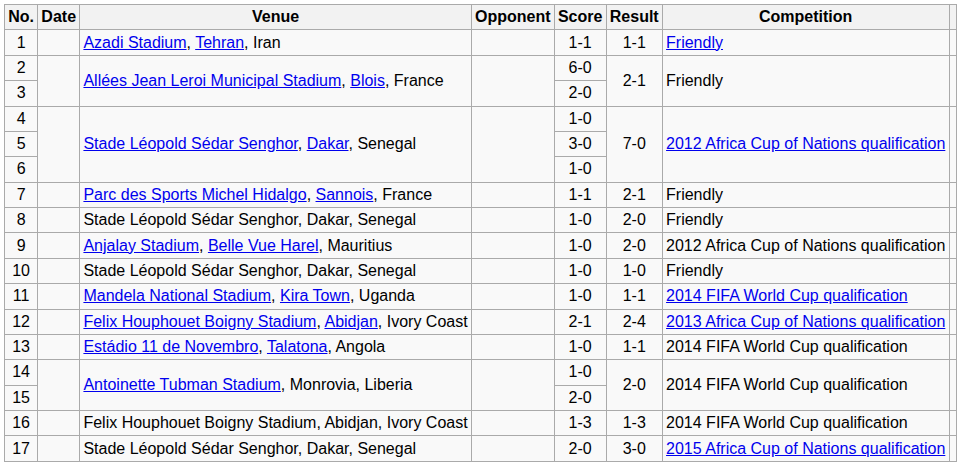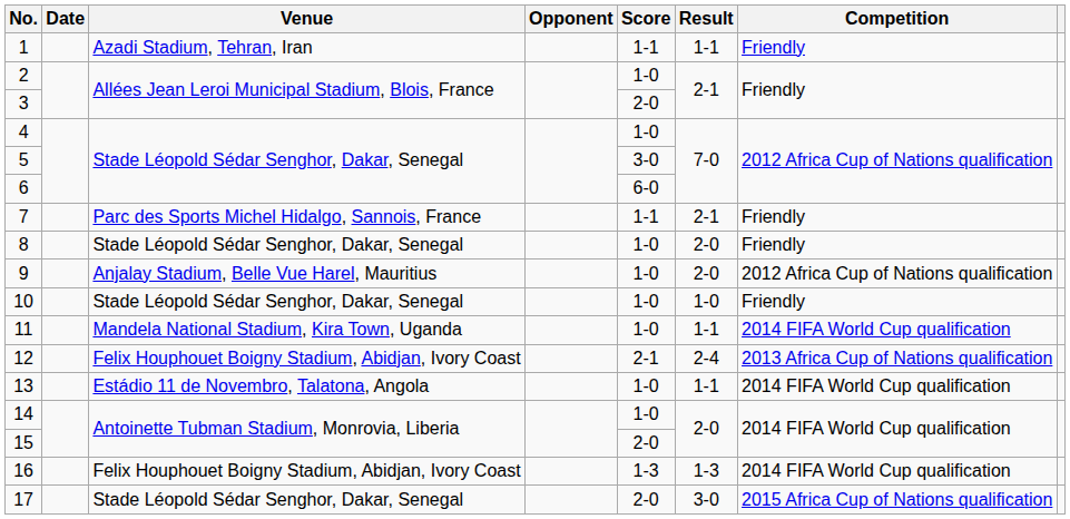 <table class="wikitable sortable">
 <tr>
 <th scope="col">No.</th>
 <th scope="col">Date</th>
 <th scope="col">Venue</th>
 <th scope="col">Opponent</th>
 <th scope="col">Score</th>
 <th scope="col">Result</th>
 <th scope="col">Competition</th>
 <th scope="col" class="unsortable"></th>
 </tr>
 <tr>
 <td style="text-align:center">1</td>
 <td></td>
 <td><a href='#'>Azadi Stadium</a>, <a href='#'>Tehran</a>, Iran</td>
 <td></td>
 <td style="text-align:center">1-1</td>
 <td style="text-align:center">1-1</td>
 <td><a href='#'>Friendly</a></td>
 <td></td>
 </tr>
 <tr>
 <td style="text-align:center">2</td>
 <td rowspan="2"></td>
 <td rowspan="2"><a href='#'>Allées Jean Leroi Municipal Stadium</a>, <a href='#'>Blois</a>, France</td>
 <td rowspan="2"></td>
-<td style="text-align:center">6-0</td>
+<td style="text-align:center">1-0</td>
 <td rowspan="2" style="text-align:center">2-1</td>
 <td rowspan="2">Friendly</td>
 <td rowspan="2"></td>
 </tr>
 <tr>
 <td style="text-align:center">3</td>
 <td style="text-align:center">2-0</td>
 </tr>
 <tr>
 <td style="text-align:center">4</td>
 <td rowspan="3"></td>
 <td rowspan="3"><a href='#'>Stade Léopold Sédar Senghor</a>, <a href='#'>Dakar</a>, Senegal</td>
 <td rowspan="3"></td>
 <td style="text-align:center">1-0</td>
 <td rowspan="3" style="text-align:center">7-0</td>
 <td rowspan="3"><a href='#'>2012 Africa Cup of Nations qualification</a></td>
 <td rowspan="3"></td>
 </tr>
 <tr>
 <td style="text-align:center">5</td>
 <td style="text-align:center">3-0</td>
 </tr>
 <tr>
 <td style="text-align:center">6</td>
-<td style="text-align:center">1-0</td>
+<td style="text-align:center">6-0</td>
 </tr>
 <tr>
 <td style="text-align:center">7</td>
 <td></td>
 <td><a href='#'>Parc des Sports Michel Hidalgo</a>, <a href='#'>Sannois</a>, France</td>
 <td></td>
 <td style="text-align:center">1-1</td>
 <td style="text-align:center">2-1</td>
 <td>Friendly</td>
 <td></td>
 </tr>
 <tr>
 <td style="text-align:center">8</td>
 <td></td>
 <td>Stade Léopold Sédar Senghor, Dakar, Senegal</td>
 <td></td>
 <td style="text-align:center">1-0</td>
 <td style="text-align:center">2-0</td>
 <td>Friendly</td>
 <td></td>
 </tr>
 <tr>
 <td style="text-align:center">9</td>
 <td></td>
 <td><a href='#'>Anjalay Stadium</a>, <a href='#'>Belle Vue Harel</a>, Mauritius</td>
 <td></td>
 <td style="text-align:center">1-0</td>
 <td style="text-align:center">2-0</td>
 <td>2012 Africa Cup of Nations qualification</td>
 <td></td>
 </tr>
 <tr>
 <td style="text-align:center">10</td>
 <td></td>
 <td>Stade Léopold Sédar Senghor, Dakar, Senegal</td>
 <td></td>
 <td style="text-align:center">1-0</td>
 <td style="text-align:center">1-0</td>
 <td>Friendly</td>
 <td></td>
 </tr>
 <tr>
 <td style="text-align:center">11</td>
 <td></td>
 <td><a href='#'>Mandela National Stadium</a>, <a href='#'>Kira Town</a>, Uganda</td>
 <td></td>
 <td style="text-align:center">1-0</td>
 <td style="text-align:center">1-1</td>
 <td><a href='#'>2014 FIFA World Cup qualification</a></td>
 <td></td>
 </tr>
 <tr>
 <td style="text-align:center">12</td>
 <td></td>
 <td><a href='#'>Felix Houphouet Boigny Stadium</a>, <a href='#'>Abidjan</a>, Ivory Coast</td>
 <td></td>
 <td style="text-align:center">2-1</td>
 <td style="text-align:center">2-4</td>
 <td><a href='#'>2013 Africa Cup of Nations qualification</a></td>
 <td></td>
 </tr>
 <tr>
 <td style="text-align:center">13</td>
 <td></td>
 <td><a href='#'>Estádio 11 de Novembro</a>, <a href='#'>Talatona</a>, Angola</td>
 <td></td>
 <td style="text-align:center">1-0</td>
 <td style="text-align:center">1-1</td>
 <td>2014 FIFA World Cup qualification</td>
 <td></td>
 </tr>
 <tr>
 <td style="text-align:center">14</td>
 <td rowspan="2"></td>
 <td rowspan="2"><a href='#'>Antoinette Tubman Stadium</a>, Monrovia, Liberia</td>
 <td rowspan="2"></td>
 <td style="text-align:center">1-0</td>
 <td rowspan="2" style="text-align:center">2-0</td>
 <td rowspan="2">2014 FIFA World Cup qualification</td>
 <td rowspan="2"></td>
 </tr>
 <tr>
 <td style="text-align:center">15</td>
 <td style="text-align:center">2-0</td>
 </tr>
 <tr>
 <td style="text-align:center">16</td>
 <td></td>
 <td>Felix Houphouet Boigny Stadium, Abidjan, Ivory Coast</td>
 <td></td>
 <td style="text-align:center">1-3</td>
 <td style="text-align:center">1-3</td>
 <td>2014 FIFA World Cup qualification</td>
 <td></td>
 </tr>
 <tr>
 <td style="text-align:center">17</td>
 <td></td>
 <td>Stade Léopold Sédar Senghor, Dakar, Senegal</td>
 <td></td>
 <td style="text-align:center">2-0</td>
 <td style="text-align:center">3-0</td>
 <td><a href='#'>2015 Africa Cup of Nations qualification</a></td>
 <td></td>
 </tr>
 </table>
